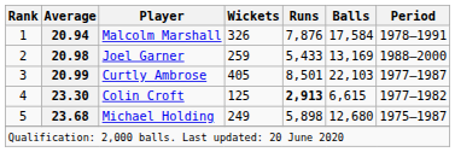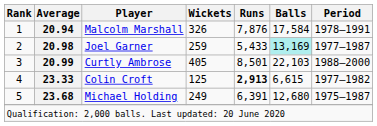 <table class="wikitable plainrowheaders sortable">
 <tr>
 <th scope=col>Rank</th>
 <th scope=col>Average</th>
 <th scope=col>Player</th>
 <th scope=col>Wickets</th>
 <th scope=col>Runs</th>
 <th scope=col>Balls</th>
 <th scope=col>Period</th>
 </tr>
 <tr>
 <td align=center>1</td>
 <th>20.94</th>
 <td><a href='#'>Malcolm Marshall</a></td>
 <td>326</td>
 <td>7,876</td>
 <td>17,584</td>
 <td>1978–1991</td>
 </tr>
 <tr>
 <td align=center>2</td>
 <th>20.98</th>
 <td><a href='#'>Joel Garner</a></td>
 <td>259</td>
 <td>5,433</td>
-<td>13,169</td>
-<td>1988–2000</td>
+<td style="background: paleturquoise;">13,169</td>
+<td>1977–1987</td>
 </tr>
 <tr>
 <td align=center>3</td>
 <th>20.99</th>
 <td><a href='#'>Curtly Ambrose</a></td>
 <td>405</td>
 <td>8,501</td>
 <td>22,103</td>
-<td>1977–1987</td>
+<td>1988–2000</td>
 </tr>
 <tr>
 <td align=center>4</td>
-<th>23.30</th>
+<th>23.33</th>
 <td><a href='#'>Colin Croft</a></td>
 <td>125</td>
 <td><strong>2,913</strong></td>
 <td>6,615</td>
 <td>1977–1982</td>
 </tr>
 <tr>
 <td align=center>5</td>
 <th>23.68</th>
 <td><a href='#'>Michael Holding</a></td>
 <td>249</td>
-<td>5,898</td>
+<td>6,391</td>
 <td>12,680</td>
 <td>1975–1987</td>
 </tr>
 <tr>
 </tr>
 <tr class=sortbottom>
 <td colspan=7><small>Qualification: 2,000 balls. Last updated: 20 June 2020</small></td>
 </tr>
 </table>
